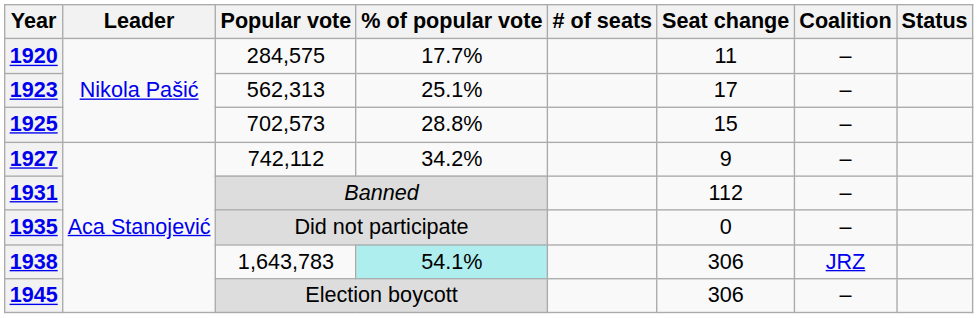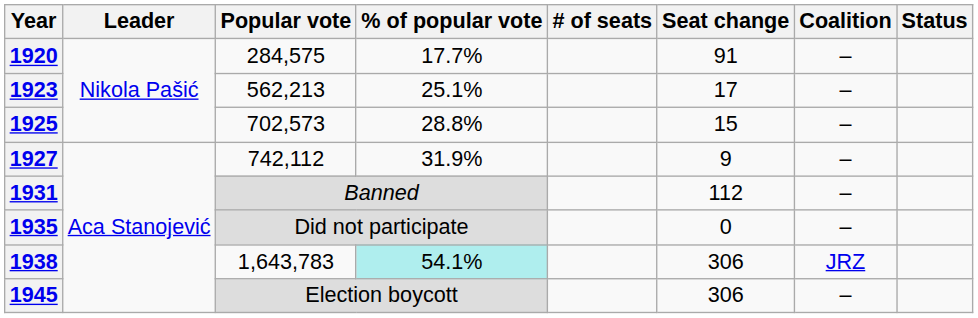 <table class="wikitable" style="text-align:center">
 <tr>
 <th>Year</th>
 <th>Leader</th>
 <th>Popular vote</th>
 <th>% of popular vote</th>
 <th># of seats</th>
 <th>Seat change</th>
 <th>Coalition</th>
 <th rowspan=1>Status</th>
 </tr>
 <tr>
 <th><a href='#'>1920</a></th>
 <td rowspan="3"><a href='#'>Nikola Pašić</a></td>
 <td>284,575</td>
 <td>17.7%</td>
 <td></td>
-<td> 11</td>
+<td> 91</td>
 <td>–</td>
 <td></td>
 </tr>
 <tr>
 <th><a href='#'>1923</a></th>
-<td>562,313</td>
+<td>562,213</td>
 <td>25.1%</td>
 <td></td>
 <td> 17</td>
 <td>–</td>
 <td></td>
 </tr>
 <tr>
 <th><a href='#'>1925</a></th>
 <td>702,573</td>
 <td>28.8%</td>
 <td></td>
 <td> 15</td>
 <td>–</td>
 <td></td>
 </tr>
 <tr>
 <th><a href='#'>1927</a></th>
 <td rowspan="5"><a href='#'>Aca Stanojević</a></td>
 <td>742,112</td>
-<td>34.2%</td>
+<td>31.9%</td>
 <td></td>
 <td> 9</td>
 <td>–</td>
 <td></td>
 </tr>
 <tr>
 <th><a href='#'>1931</a></th>
 <td colspan="2" style="background:#ddd;"><em>Banned</em></td>
 <td></td>
 <td> 112</td>
 <td>–</td>
 <td></td>
 </tr>
 <tr>
 <th><a href='#'>1935</a></th>
 <td colspan="2" style="background:#ddd;">Did not participate</td>
 <td></td>
 <td> 0</td>
 <td>–</td>
 <td></td>
 </tr>
 <tr>
 <th><a href='#'>1938</a></th>
 <td>1,643,783</td>
 <td style="background: paleturquoise;">54.1%</td>
 <td></td>
 <td> 306</td>
 <td><a href='#'>JRZ</a></td>
 <td></td>
 </tr>
 <tr>
 <th><a href='#'>1945</a></th>
 <td colspan="2" style="background:#ddd;">Election boycott</td>
 <td></td>
 <td> 306</td>
 <td>–</td>
 <td></td>
 </tr>
 </table>
